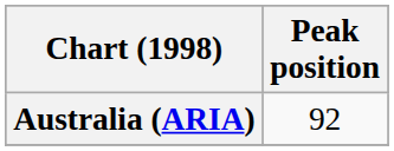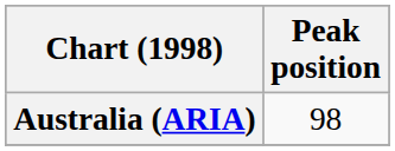 <table class="wikitable sortable plainrowheaders" style="text-align:center">
 <tr>
 <th scope="col">Chart (1998)</th>
 <th scope="col">Peak<br>position</th>
 </tr>
 <tr>
 <th scope="row">Australia (<a href='#'>ARIA</a>)</th>
-<td>92</td>
+<td>98</td>
 </tr>
 <tr>
 </tr>
 <tr>
 </tr>
 <tr>
 </tr>
 <tr>
 </tr>
 <tr>
 </tr>
 </table>
